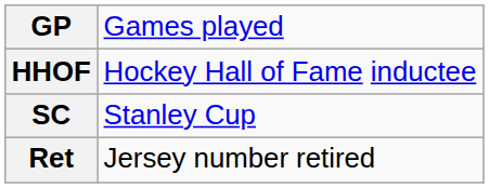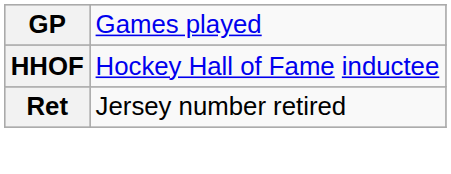 <table class="wikitable">
 <tr>
 <th>GP</th>
 <td><a href='#'>Games played</a></td>
 </tr>
 <tr>
 <th>HHOF</th>
 <td><a href='#'>Hockey Hall of Fame</a> <a href='#'>inductee</a></td>
 </tr>
 <tr>
-<th>SC</th>
-<td><a href='#'>Stanley Cup</a></td>
-</tr>
-<tr>
 <th>Ret</th>
 <td>Jersey number retired</td>
 </tr>
 </table>
